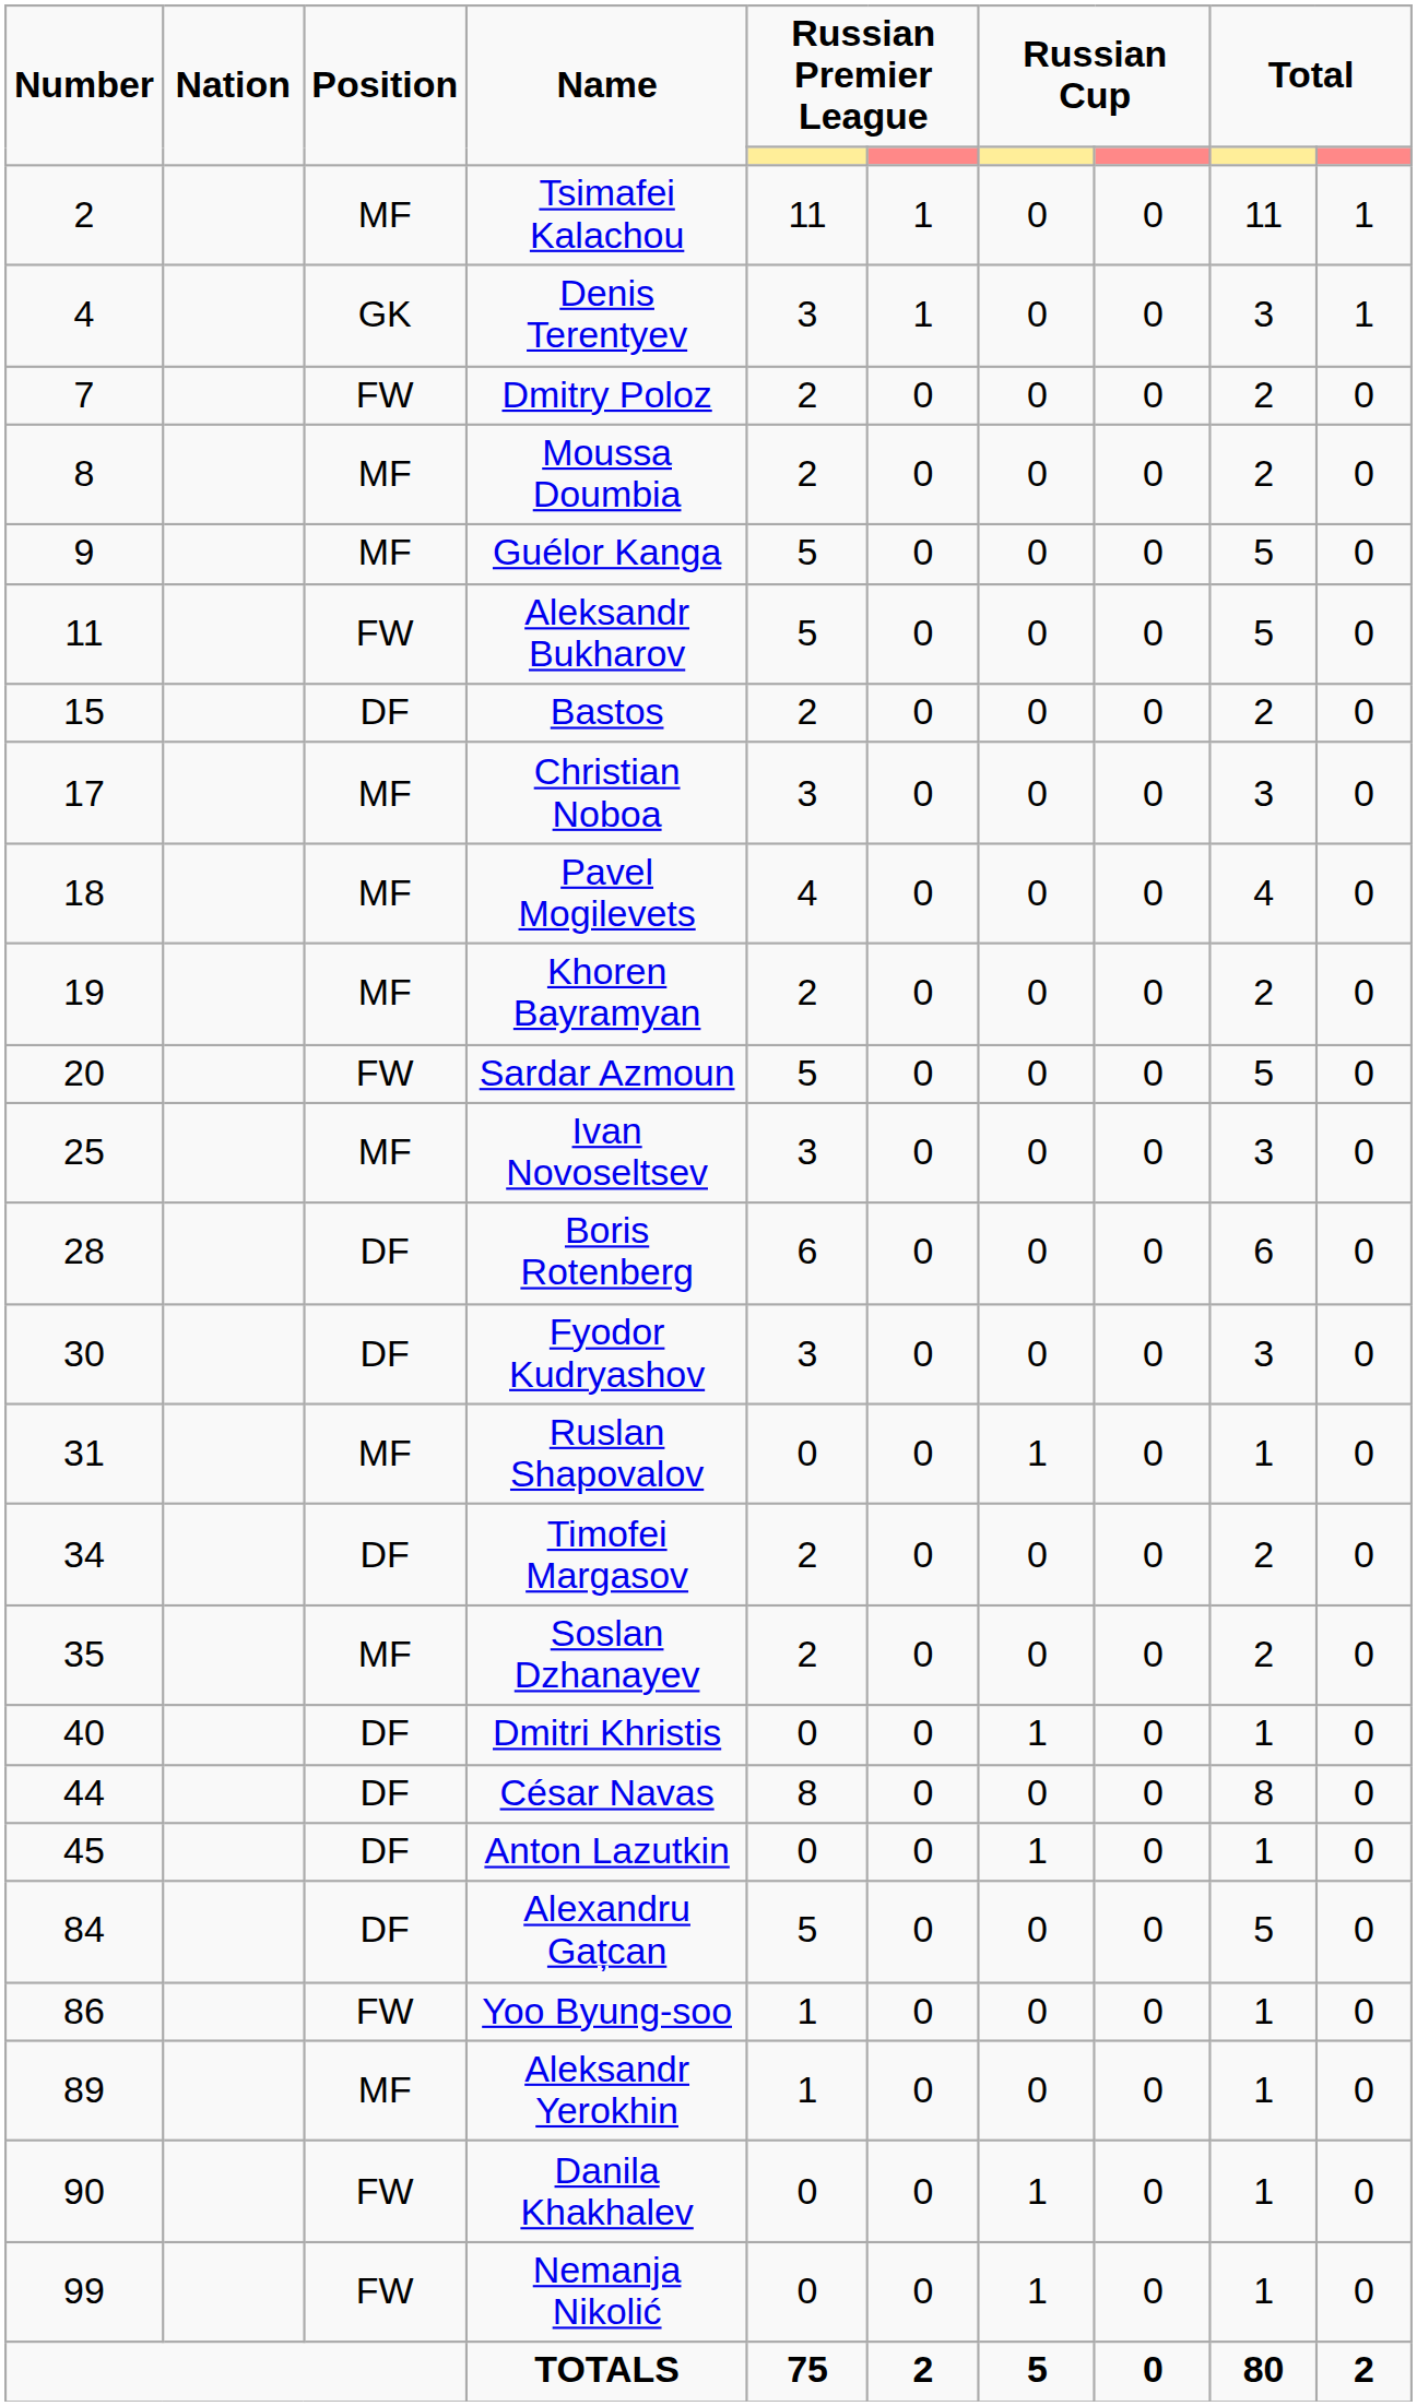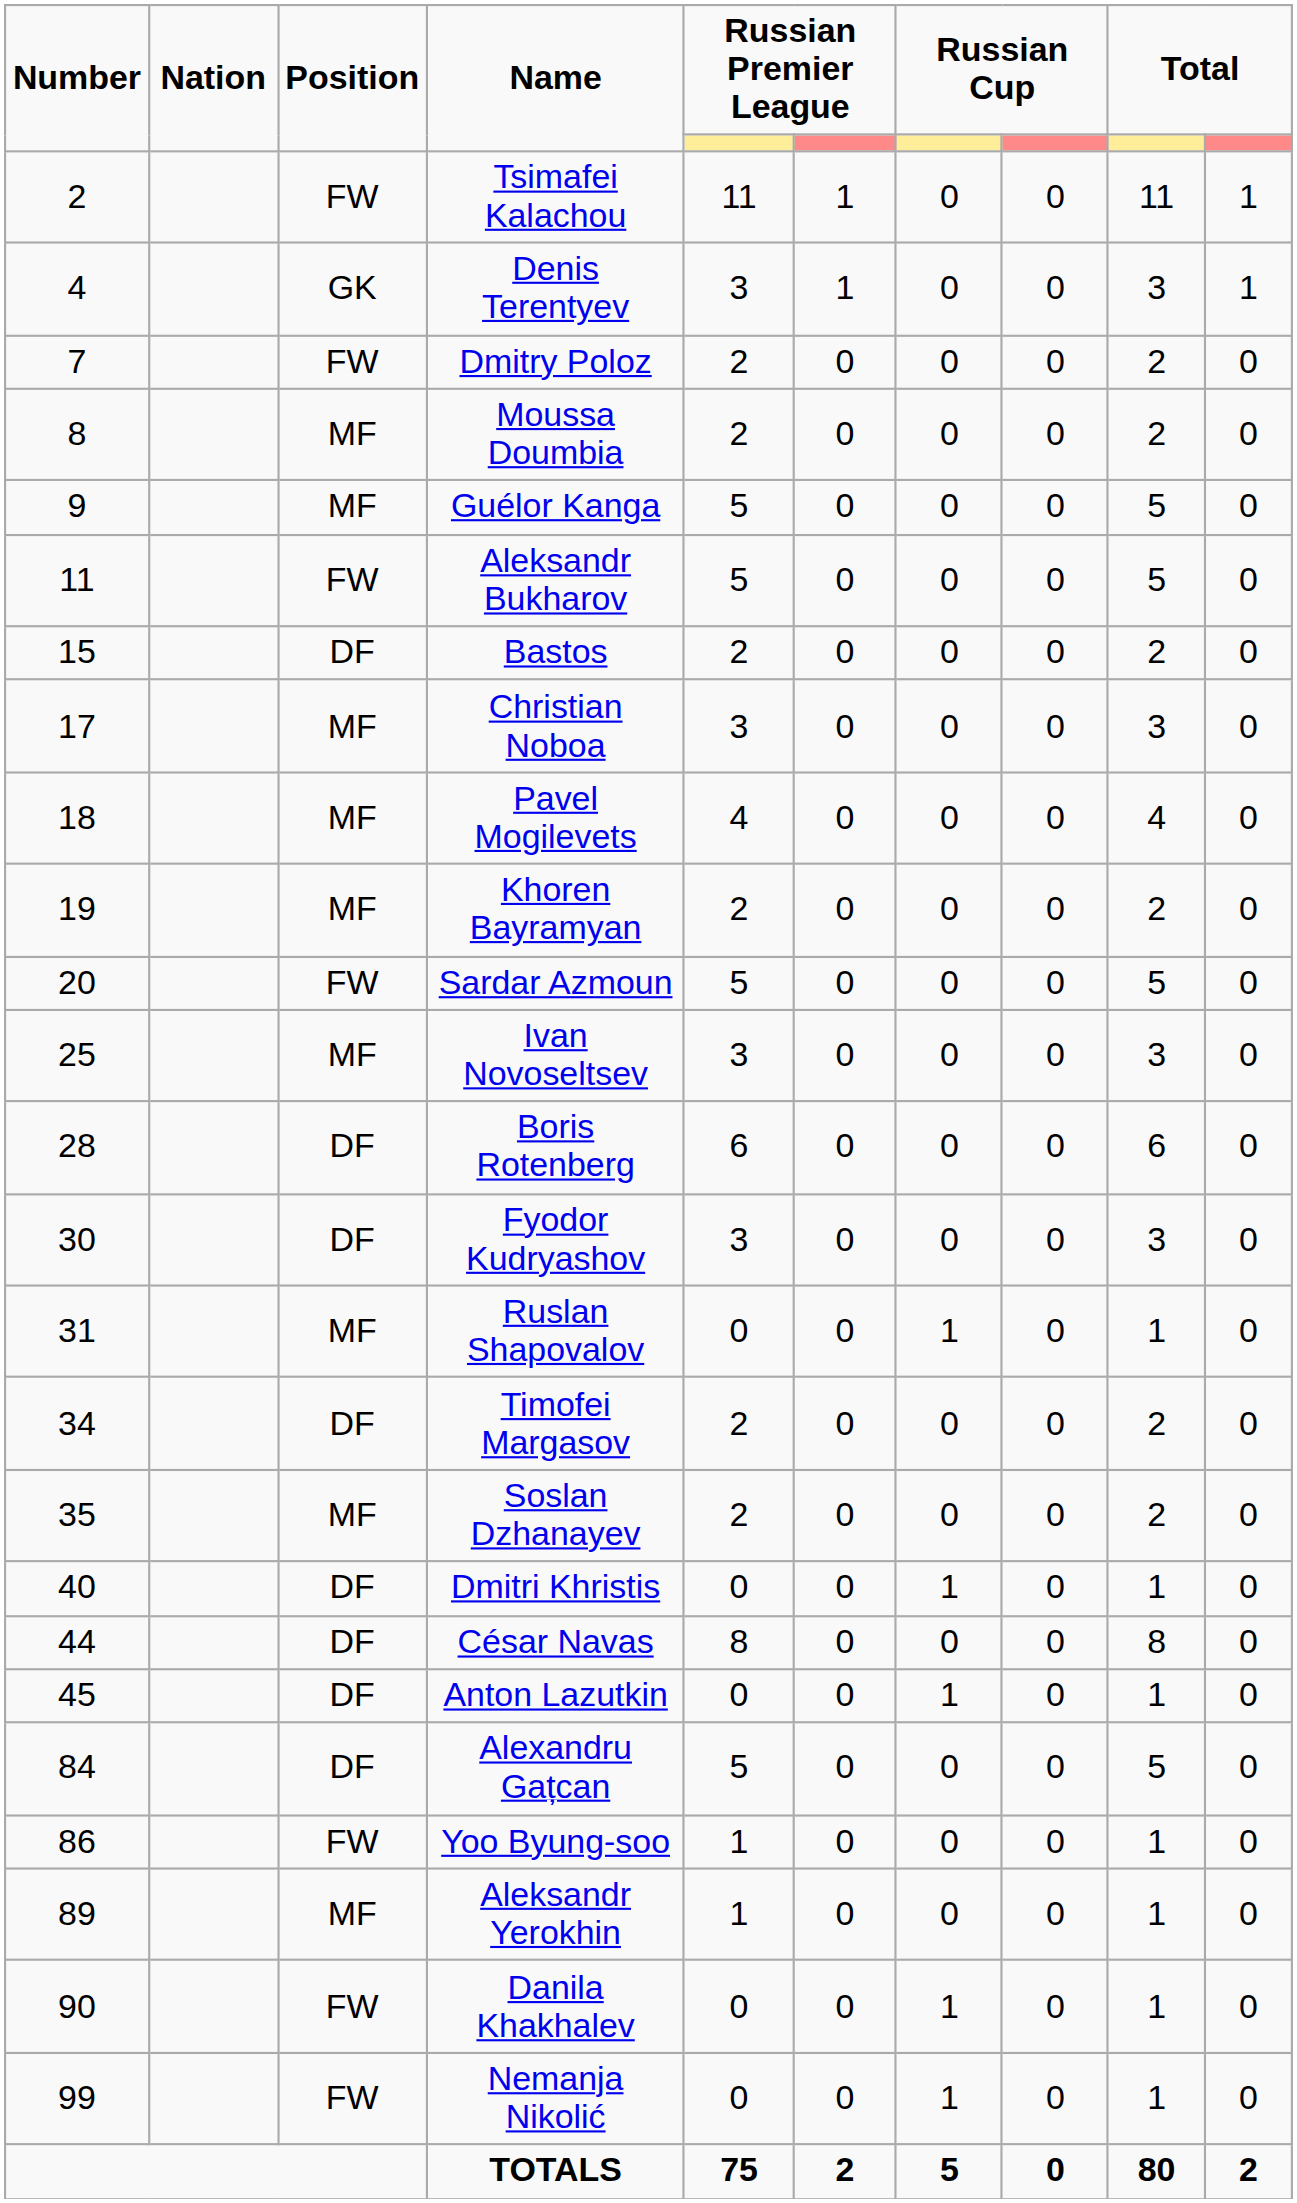 <table class="wikitable" style="font-size: 100%; text-align: center;">
 <tr>
 <td rowspan="2" width="10%" align="center"><strong>Number</strong></td>
 <td rowspan="2" width="10%" align="center"><strong>Nation</strong></td>
 <td rowspan="2" width="10%" align="center"><strong>Position</strong></td>
 <td rowspan="2" width="20%" align="center"><strong>Name</strong></td>
 <td colspan="2" align="center"><strong>Russian Premier League</strong></td>
 <td colspan="2" align="center"><strong>Russian Cup</strong></td>
 <td colspan="2" align="center"><strong>Total</strong></td>
 </tr>
 <tr>
 <th width=60 style="background: #FFEE99"></th>
 <th width=60 style="background: #FF8888"></th>
 <th width=60 style="background: #FFEE99"></th>
 <th width=60 style="background: #FF8888"></th>
 <th width=60 style="background: #FFEE99"></th>
 <th width=60 style="background: #FF8888"></th>
 </tr>
 <tr>
 <td>2</td>
 <td></td>
-<td>MF</td>
+<td>FW</td>
 <td><a href='#'>Tsimafei Kalachou</a></td>
 <td>11</td>
 <td>1</td>
 <td>0</td>
 <td>0</td>
 <td>11</td>
 <td>1</td>
 </tr>
 <tr>
 <td>4</td>
 <td></td>
 <td>GK</td>
 <td><a href='#'>Denis Terentyev</a></td>
 <td>3</td>
 <td>1</td>
 <td>0</td>
 <td>0</td>
 <td>3</td>
 <td>1</td>
 </tr>
 <tr>
 <td>7</td>
 <td></td>
 <td>FW</td>
 <td><a href='#'>Dmitry Poloz</a></td>
 <td>2</td>
 <td>0</td>
 <td>0</td>
 <td>0</td>
 <td>2</td>
 <td>0</td>
 </tr>
 <tr>
 <td>8</td>
 <td></td>
 <td>MF</td>
 <td><a href='#'>Moussa Doumbia</a></td>
 <td>2</td>
 <td>0</td>
 <td>0</td>
 <td>0</td>
 <td>2</td>
 <td>0</td>
 </tr>
 <tr>
 <td>9</td>
 <td></td>
 <td>MF</td>
 <td><a href='#'>Guélor Kanga</a></td>
 <td>5</td>
 <td>0</td>
 <td>0</td>
 <td>0</td>
 <td>5</td>
 <td>0</td>
 </tr>
 <tr>
 <td>11</td>
 <td></td>
 <td>FW</td>
 <td><a href='#'>Aleksandr Bukharov</a></td>
 <td>5</td>
 <td>0</td>
 <td>0</td>
 <td>0</td>
 <td>5</td>
 <td>0</td>
 </tr>
 <tr>
 <td>15</td>
 <td></td>
 <td>DF</td>
 <td><a href='#'>Bastos</a></td>
 <td>2</td>
 <td>0</td>
 <td>0</td>
 <td>0</td>
 <td>2</td>
 <td>0</td>
 </tr>
 <tr>
 <td>17</td>
 <td></td>
 <td>MF</td>
 <td><a href='#'>Christian Noboa</a></td>
 <td>3</td>
 <td>0</td>
 <td>0</td>
 <td>0</td>
 <td>3</td>
 <td>0</td>
 </tr>
 <tr>
 <td>18</td>
 <td></td>
 <td>MF</td>
 <td><a href='#'>Pavel Mogilevets</a></td>
 <td>4</td>
 <td>0</td>
 <td>0</td>
 <td>0</td>
 <td>4</td>
 <td>0</td>
 </tr>
 <tr>
 <td>19</td>
 <td></td>
 <td>MF</td>
 <td><a href='#'>Khoren Bayramyan</a></td>
 <td>2</td>
 <td>0</td>
 <td>0</td>
 <td>0</td>
 <td>2</td>
 <td>0</td>
 </tr>
 <tr>
 <td>20</td>
 <td></td>
 <td>FW</td>
 <td><a href='#'>Sardar Azmoun</a></td>
 <td>5</td>
 <td>0</td>
 <td>0</td>
 <td>0</td>
 <td>5</td>
 <td>0</td>
 </tr>
 <tr>
 <td>25</td>
 <td></td>
 <td>MF</td>
 <td><a href='#'>Ivan Novoseltsev</a></td>
 <td>3</td>
 <td>0</td>
 <td>0</td>
 <td>0</td>
 <td>3</td>
 <td>0</td>
 </tr>
 <tr>
 <td>28</td>
 <td></td>
 <td>DF</td>
 <td><a href='#'>Boris Rotenberg</a></td>
 <td>6</td>
 <td>0</td>
 <td>0</td>
 <td>0</td>
 <td>6</td>
 <td>0</td>
 </tr>
 <tr>
 <td>30</td>
 <td></td>
 <td>DF</td>
 <td><a href='#'>Fyodor Kudryashov</a></td>
 <td>3</td>
 <td>0</td>
 <td>0</td>
 <td>0</td>
 <td>3</td>
 <td>0</td>
 </tr>
 <tr>
 <td>31</td>
 <td></td>
 <td>MF</td>
 <td><a href='#'>Ruslan Shapovalov</a></td>
 <td>0</td>
 <td>0</td>
 <td>1</td>
 <td>0</td>
 <td>1</td>
 <td>0</td>
 </tr>
 <tr>
 <td>34</td>
 <td></td>
 <td>DF</td>
 <td><a href='#'>Timofei Margasov</a></td>
 <td>2</td>
 <td>0</td>
 <td>0</td>
 <td>0</td>
 <td>2</td>
 <td>0</td>
 </tr>
 <tr>
 <td>35</td>
 <td></td>
 <td>MF</td>
 <td><a href='#'>Soslan Dzhanayev</a></td>
 <td>2</td>
 <td>0</td>
 <td>0</td>
 <td>0</td>
 <td>2</td>
 <td>0</td>
 </tr>
 <tr>
 <td>40</td>
 <td></td>
 <td>DF</td>
 <td><a href='#'>Dmitri Khristis</a></td>
 <td>0</td>
 <td>0</td>
 <td>1</td>
 <td>0</td>
 <td>1</td>
 <td>0</td>
 </tr>
 <tr>
 <td>44</td>
 <td></td>
 <td>DF</td>
 <td><a href='#'>César Navas</a></td>
 <td>8</td>
 <td>0</td>
 <td>0</td>
 <td>0</td>
 <td>8</td>
 <td>0</td>
 </tr>
 <tr>
 <td>45</td>
 <td></td>
 <td>DF</td>
 <td><a href='#'>Anton Lazutkin</a></td>
 <td>0</td>
 <td>0</td>
 <td>1</td>
 <td>0</td>
 <td>1</td>
 <td>0</td>
 </tr>
 <tr>
 <td>84</td>
 <td></td>
 <td>DF</td>
 <td><a href='#'>Alexandru Gațcan</a></td>
 <td>5</td>
 <td>0</td>
 <td>0</td>
 <td>0</td>
 <td>5</td>
 <td>0</td>
 </tr>
 <tr>
 <td>86</td>
 <td></td>
 <td>FW</td>
 <td><a href='#'>Yoo Byung-soo</a></td>
 <td>1</td>
 <td>0</td>
 <td>0</td>
 <td>0</td>
 <td>1</td>
 <td>0</td>
 </tr>
 <tr>
 <td>89</td>
 <td></td>
 <td>MF</td>
 <td><a href='#'>Aleksandr Yerokhin</a></td>
 <td>1</td>
 <td>0</td>
 <td>0</td>
 <td>0</td>
 <td>1</td>
 <td>0</td>
 </tr>
 <tr>
 <td>90</td>
 <td></td>
 <td>FW</td>
 <td><a href='#'>Danila Khakhalev</a></td>
 <td>0</td>
 <td>0</td>
 <td>1</td>
 <td>0</td>
 <td>1</td>
 <td>0</td>
 </tr>
 <tr>
 <td>99</td>
 <td></td>
 <td>FW</td>
 <td><a href='#'>Nemanja Nikolić</a></td>
 <td>0</td>
 <td>0</td>
 <td>1</td>
 <td>0</td>
 <td>1</td>
 <td>0</td>
 </tr>
 <tr>
 <td colspan="3"></td>
 <td><strong>TOTALS</strong></td>
 <td><strong>75</strong></td>
 <td><strong>2</strong></td>
 <td><strong>5</strong></td>
 <td><strong>0</strong></td>
 <td><strong>80</strong></td>
 <td><strong>2</strong></td>
 </tr>
 </table>
